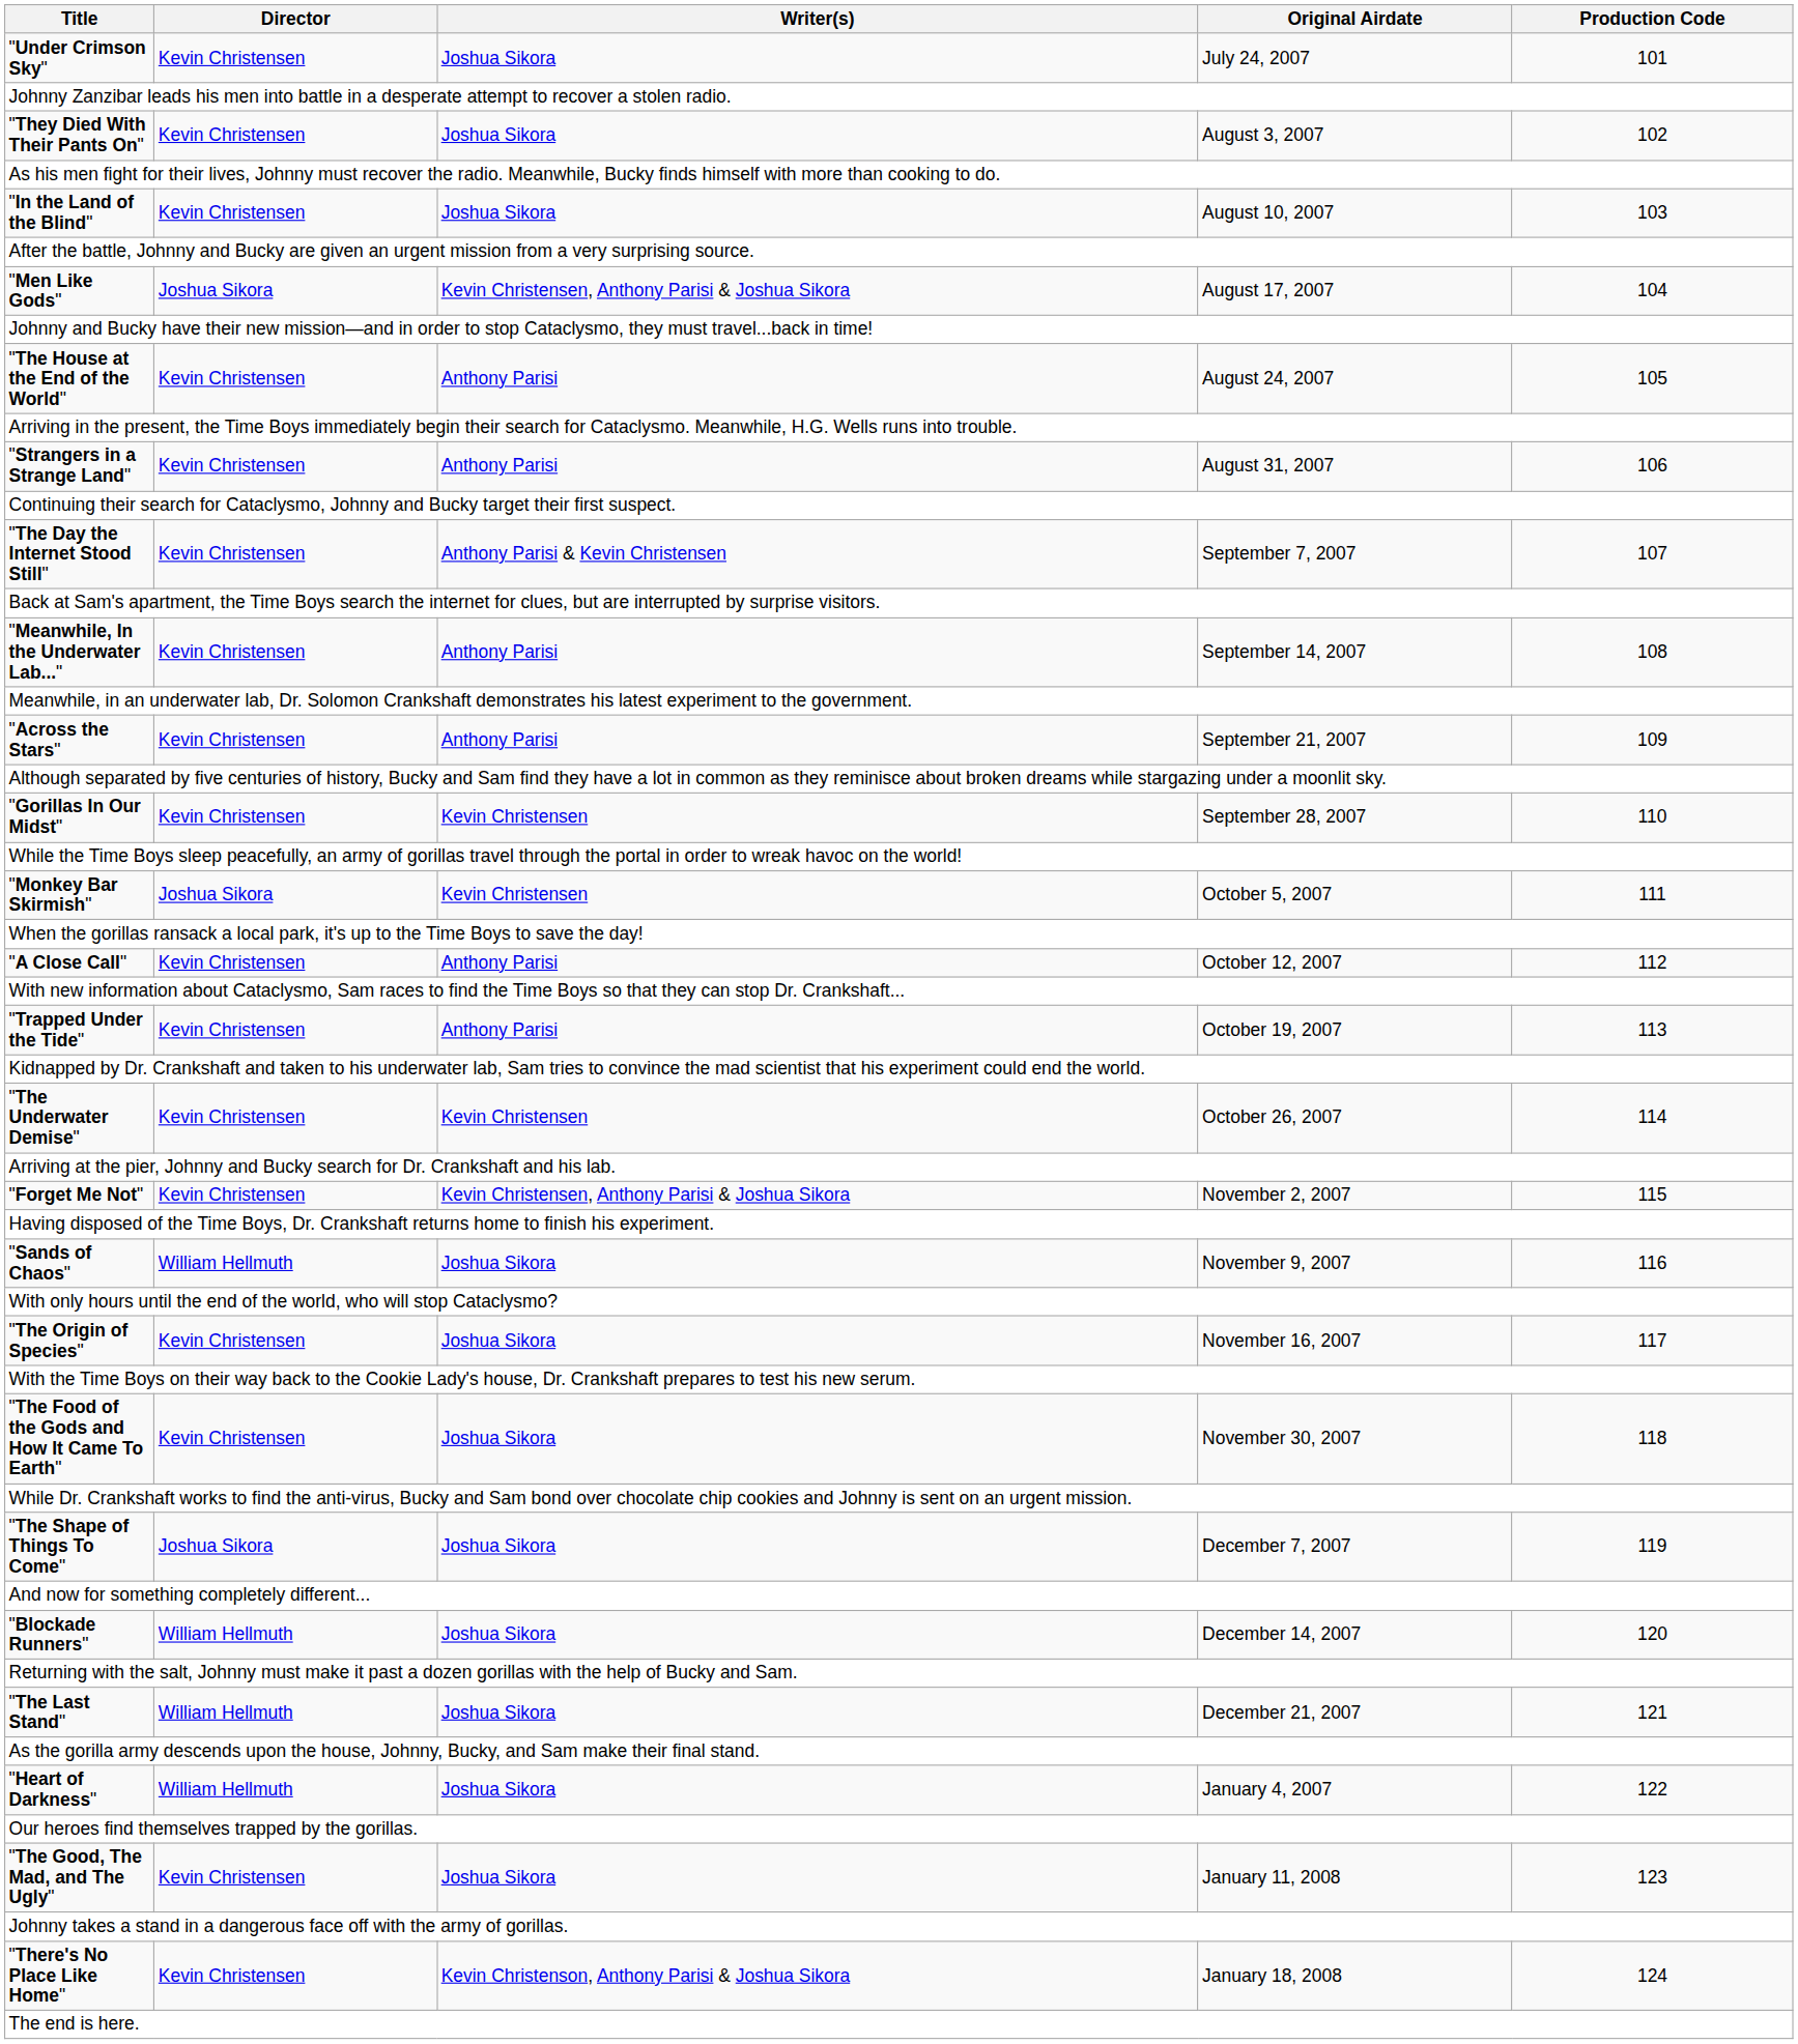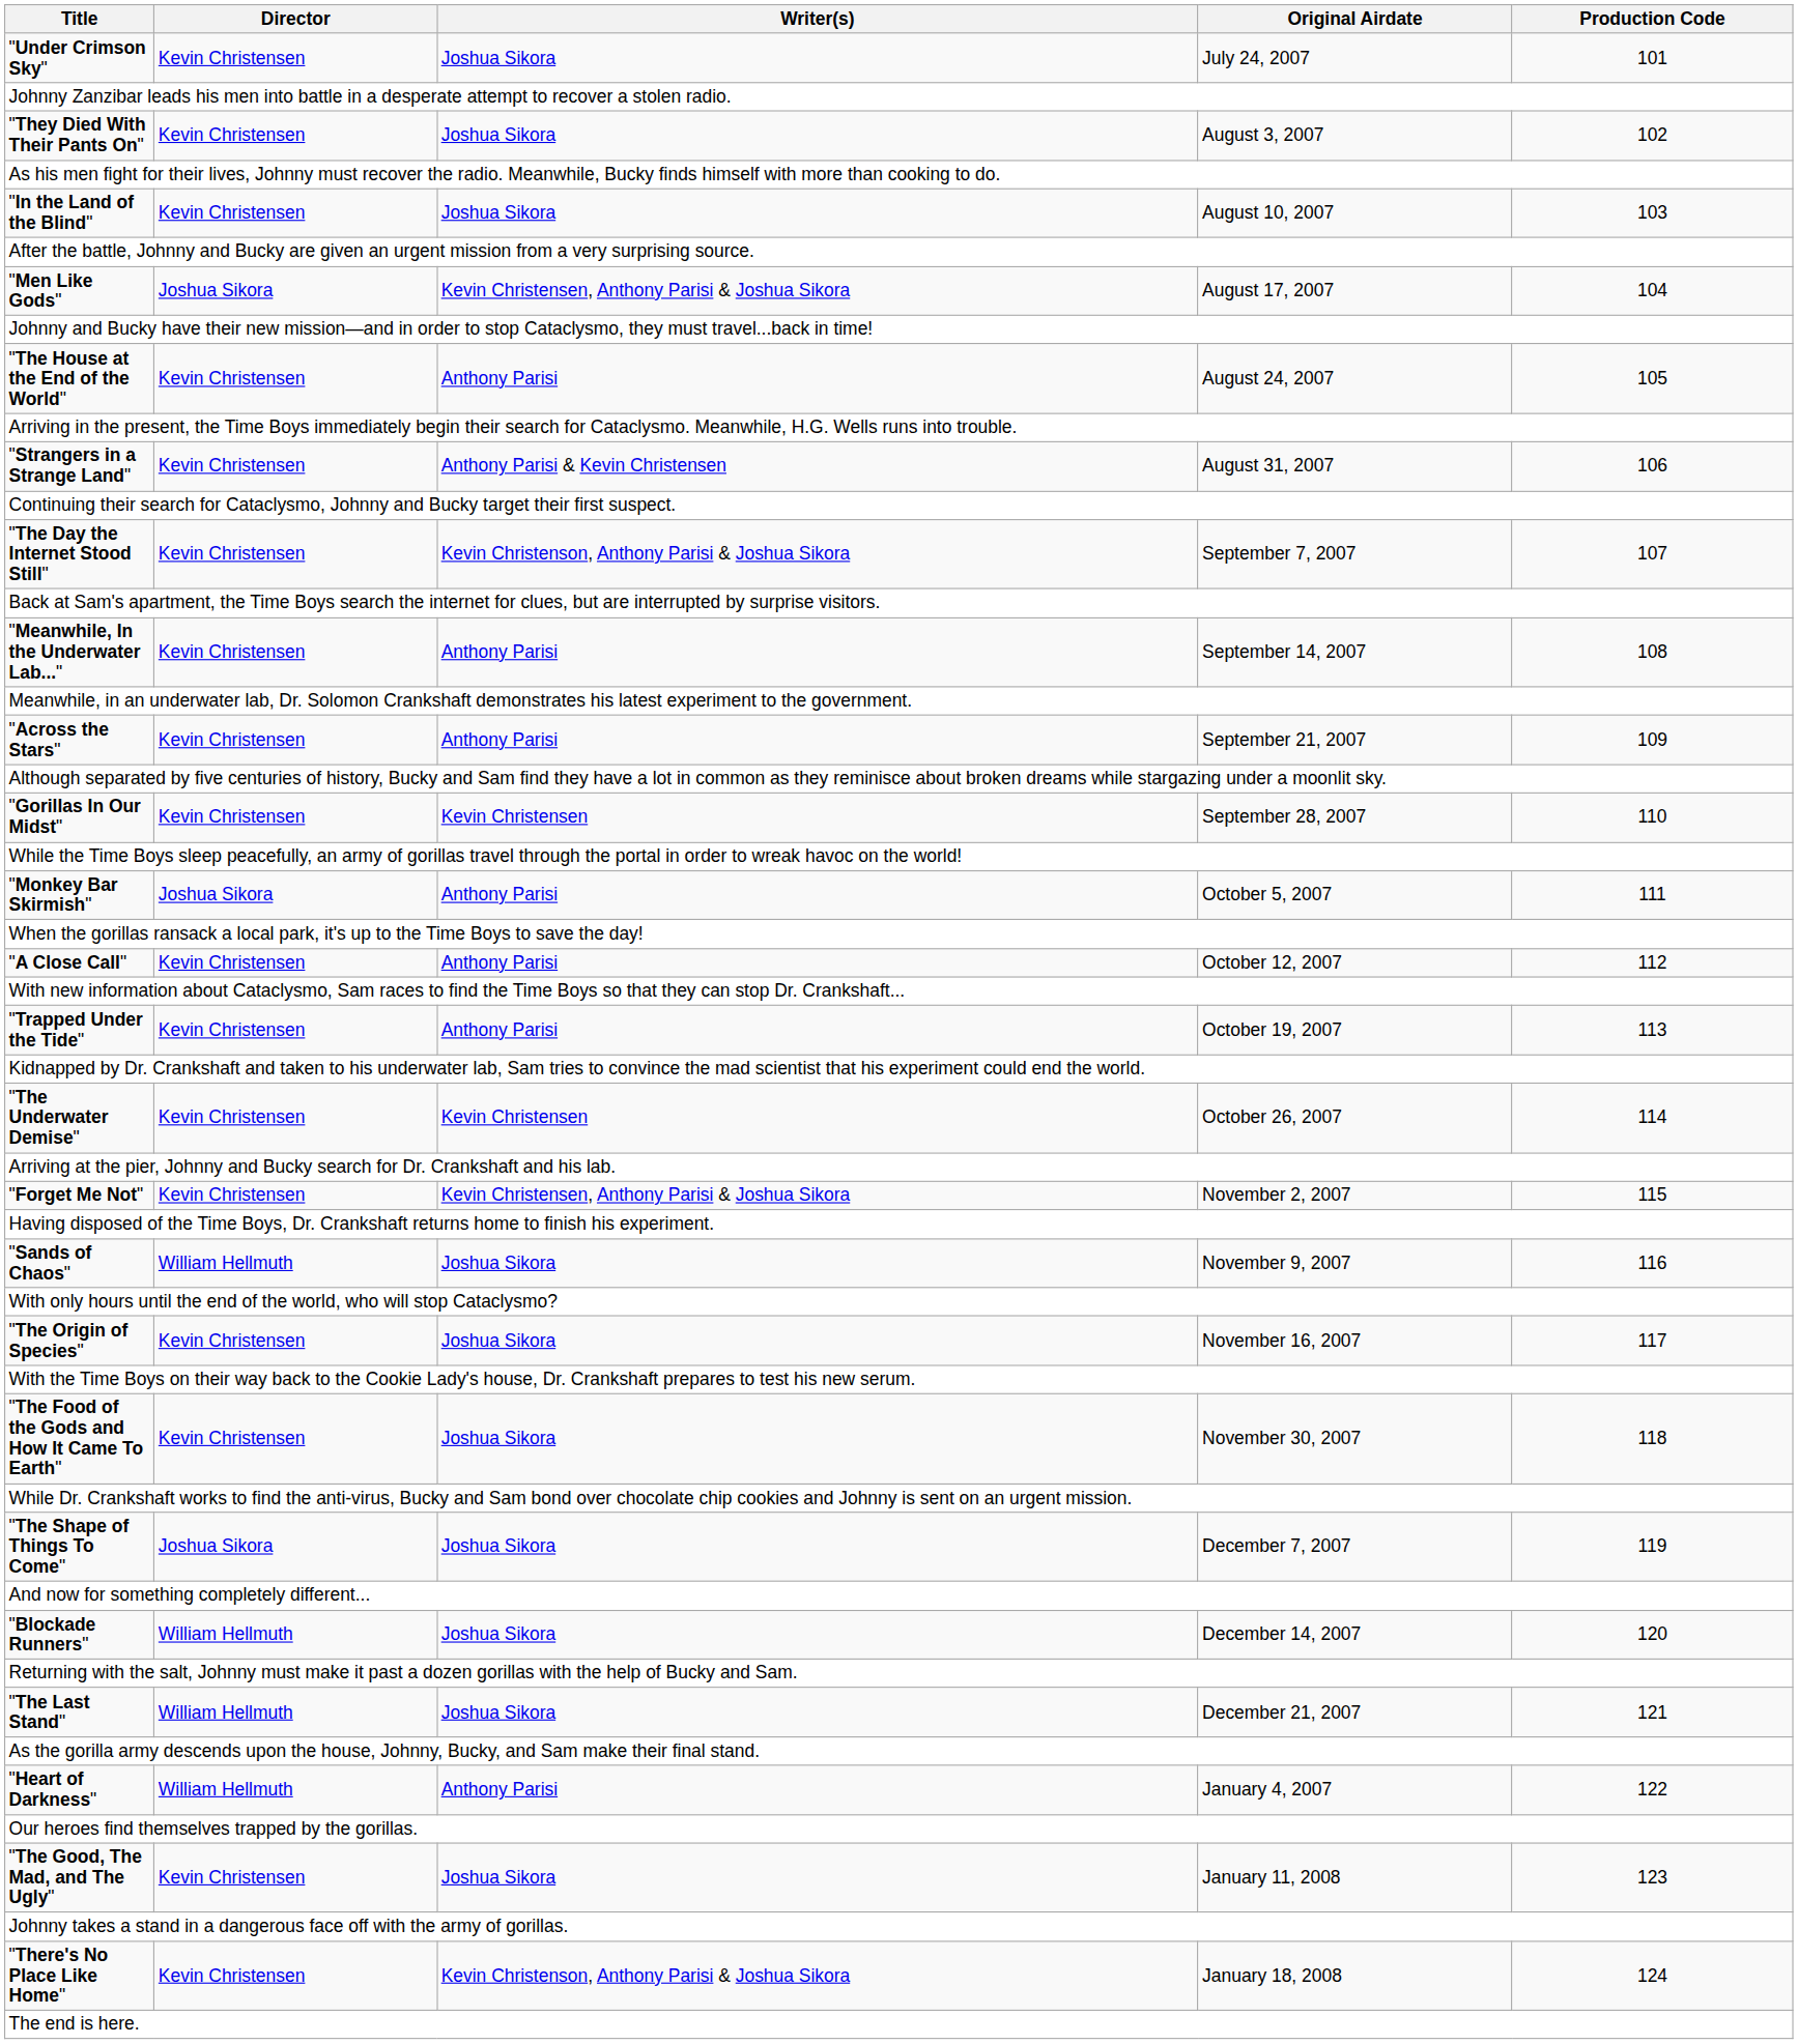 <table class="wikitable" width="100%">
 <tr>
 <th width="125">Title</th>
 <th align="center">Director</th>
 <th align="center">Writer(s)</th>
 <th align="center">Original Airdate</th>
 <th align="center">Production Code</th>
 </tr>
 <tr>
 <td>"<strong>Under Crimson Sky</strong>"</td>
 <td><a href='#'>Kevin Christensen</a></td>
 <td><a href='#'>Joshua Sikora</a></td>
 <td>July 24, 2007</td>
 <td align="center">101</td>
 </tr>
 <tr>
 <td colspan="6" bgcolor="FFFFFF">Johnny Zanzibar leads his men into battle in a desperate attempt to recover a stolen radio.</td>
 </tr>
 <tr>
 <td>"<strong>They Died With Their Pants On</strong>"</td>
 <td><a href='#'>Kevin Christensen</a></td>
 <td><a href='#'>Joshua Sikora</a></td>
 <td>August 3, 2007</td>
 <td align="center">102</td>
 </tr>
 <tr>
 <td colspan="6" bgcolor="FFFFFF">As his men fight for their lives, Johnny must recover the radio. Meanwhile, Bucky finds himself with more than cooking to do.</td>
 </tr>
 <tr>
 <td>"<strong>In the Land of the Blind</strong>"</td>
 <td><a href='#'>Kevin Christensen</a></td>
 <td><a href='#'>Joshua Sikora</a></td>
 <td>August 10, 2007</td>
 <td align="center">103</td>
 </tr>
 <tr>
 <td colspan="6" bgcolor="FFFFFF">After the battle, Johnny and Bucky are given an urgent mission from a very surprising source.</td>
 </tr>
 <tr>
 <td>"<strong>Men Like Gods</strong>"</td>
 <td><a href='#'>Joshua Sikora</a></td>
 <td><a href='#'>Kevin Christensen</a>, <a href='#'>Anthony Parisi</a> & <a href='#'>Joshua Sikora</a></td>
 <td>August 17, 2007</td>
 <td align="center">104</td>
 </tr>
 <tr>
 <td colspan="6" bgcolor="FFFFFF">Johnny and Bucky have their new mission—and in order to stop Cataclysmo, they must travel...back in time!</td>
 </tr>
 <tr>
 <td>"<strong>The House at the End of the World</strong>"</td>
 <td><a href='#'>Kevin Christensen</a></td>
 <td><a href='#'>Anthony Parisi</a></td>
 <td>August 24, 2007</td>
 <td align="center">105</td>
 </tr>
 <tr>
 <td colspan="6" bgcolor="FFFFFF">Arriving in the present, the Time Boys immediately begin their search for Cataclysmo. Meanwhile, H.G. Wells runs into trouble.</td>
 </tr>
 <tr>
 <td>"<strong>Strangers in a Strange Land</strong>"</td>
 <td><a href='#'>Kevin Christensen</a></td>
-<td><a href='#'>Anthony Parisi</a></td>
+<td><a href='#'>Anthony Parisi</a> & <a href='#'>Kevin Christensen</a></td>
 <td>August 31, 2007</td>
 <td align="center">106</td>
 </tr>
 <tr>
 <td colspan="6" bgcolor="FFFFFF">Continuing their search for Cataclysmo, Johnny and Bucky target their first suspect.</td>
 </tr>
 <tr>
 <td>"<strong>The Day the Internet Stood Still</strong>"</td>
 <td><a href='#'>Kevin Christensen</a></td>
-<td><a href='#'>Anthony Parisi</a> & <a href='#'>Kevin Christensen</a></td>
+<td><a href='#'>Kevin Christenson</a>, <a href='#'>Anthony Parisi</a> & <a href='#'>Joshua Sikora</a></td>
 <td>September 7, 2007</td>
 <td align="center">107</td>
 </tr>
 <tr>
 <td colspan="6" bgcolor="FFFFFF">Back at Sam's apartment, the Time Boys search the internet for clues, but are interrupted by surprise visitors.</td>
 </tr>
 <tr>
 <td>"<strong>Meanwhile, In the Underwater Lab...</strong>"</td>
 <td><a href='#'>Kevin Christensen</a></td>
 <td><a href='#'>Anthony Parisi</a></td>
 <td>September 14, 2007</td>
 <td align="center">108</td>
 </tr>
 <tr>
 <td colspan="6" bgcolor="FFFFFF">Meanwhile, in an underwater lab, Dr. Solomon Crankshaft demonstrates his latest experiment to the government.</td>
 </tr>
 <tr>
 <td>"<strong>Across the Stars</strong>"</td>
 <td><a href='#'>Kevin Christensen</a></td>
 <td><a href='#'>Anthony Parisi</a></td>
 <td>September 21, 2007</td>
 <td align="center">109</td>
 </tr>
 <tr>
 <td colspan="6" bgcolor="FFFFFF">Although separated by five centuries of history, Bucky and Sam find they have a lot in common as they reminisce about broken dreams while stargazing under a moonlit sky.</td>
 </tr>
 <tr>
 <td>"<strong>Gorillas In Our Midst</strong>"</td>
 <td><a href='#'>Kevin Christensen</a></td>
 <td><a href='#'>Kevin Christensen</a></td>
 <td>September 28, 2007</td>
 <td align="center">110</td>
 </tr>
 <tr>
 <td colspan="6" bgcolor="FFFFFF">While the Time Boys sleep peacefully, an army of gorillas travel through the portal in order to wreak havoc on the world!</td>
 </tr>
 <tr>
 <td>"<strong>Monkey Bar Skirmish</strong>"</td>
 <td><a href='#'>Joshua Sikora</a></td>
-<td><a href='#'>Kevin Christensen</a></td>
+<td><a href='#'>Anthony Parisi</a></td>
 <td>October 5, 2007</td>
 <td align="center">111</td>
 </tr>
 <tr>
 <td colspan="6" bgcolor="FFFFFF">When the gorillas ransack a local park, it's up to the Time Boys to save the day!</td>
 </tr>
 <tr>
 <td>"<strong>A Close Call</strong>"</td>
 <td><a href='#'>Kevin Christensen</a></td>
 <td><a href='#'>Anthony Parisi</a></td>
 <td>October 12, 2007</td>
 <td align="center">112</td>
 </tr>
 <tr>
 <td colspan="6" bgcolor="FFFFFF">With new information about Cataclysmo, Sam races to find the Time Boys so that they can stop Dr. Crankshaft...</td>
 </tr>
 <tr>
 <td>"<strong>Trapped Under the Tide</strong>"</td>
 <td><a href='#'>Kevin Christensen</a></td>
 <td><a href='#'>Anthony Parisi</a></td>
 <td>October 19, 2007</td>
 <td align="center">113</td>
 </tr>
 <tr>
 <td colspan="6" bgcolor="FFFFFF">Kidnapped by Dr. Crankshaft and taken to his underwater lab, Sam tries to convince the mad scientist that his experiment could end the world.</td>
 </tr>
 <tr>
 <td>"<strong>The Underwater Demise</strong>"</td>
 <td><a href='#'>Kevin Christensen</a></td>
 <td><a href='#'>Kevin Christensen</a></td>
 <td>October 26, 2007</td>
 <td align="center">114</td>
 </tr>
 <tr>
 <td colspan="6" bgcolor="FFFFFF">Arriving at the pier, Johnny and Bucky search for Dr. Crankshaft and his lab.</td>
 </tr>
 <tr>
 <td>"<strong>Forget Me Not</strong>"</td>
 <td><a href='#'>Kevin Christensen</a></td>
 <td><a href='#'>Kevin Christensen</a>, <a href='#'>Anthony Parisi</a> & <a href='#'>Joshua Sikora</a></td>
 <td>November 2, 2007</td>
 <td align="center">115</td>
 </tr>
 <tr>
 <td colspan="6" bgcolor="FFFFFF">Having disposed of the Time Boys, Dr. Crankshaft returns home to finish his experiment.</td>
 </tr>
 <tr>
 <td>"<strong>Sands of Chaos</strong>"</td>
 <td><a href='#'>William Hellmuth</a></td>
 <td><a href='#'>Joshua Sikora</a></td>
 <td>November 9, 2007</td>
 <td align="center">116</td>
 </tr>
 <tr>
 <td colspan="6" bgcolor="FFFFFF">With only hours until the end of the world, who will stop Cataclysmo?</td>
 </tr>
 <tr>
 <td>"<strong>The Origin of Species</strong>"</td>
 <td><a href='#'>Kevin Christensen</a></td>
 <td><a href='#'>Joshua Sikora</a></td>
 <td>November 16, 2007</td>
 <td align="center">117</td>
 </tr>
 <tr>
 <td colspan="6" bgcolor="FFFFFF">With the Time Boys on their way back to the Cookie Lady's house, Dr. Crankshaft prepares to test his new serum.</td>
 </tr>
 <tr>
 <td>"<strong>The Food of the Gods and How It Came To Earth</strong>"</td>
 <td><a href='#'>Kevin Christensen</a></td>
 <td><a href='#'>Joshua Sikora</a></td>
 <td>November 30, 2007</td>
 <td align="center">118</td>
 </tr>
 <tr>
 <td colspan="6" bgcolor="FFFFFF">While Dr. Crankshaft works to find the anti-virus, Bucky and Sam bond over chocolate chip cookies and Johnny is sent on an urgent mission.</td>
 </tr>
 <tr>
 <td>"<strong>The Shape of Things To Come</strong>"</td>
 <td><a href='#'>Joshua Sikora</a></td>
 <td><a href='#'>Joshua Sikora</a></td>
 <td>December 7, 2007</td>
 <td align="center">119</td>
 </tr>
 <tr>
 <td colspan="6" bgcolor="FFFFFF">And now for something completely different...</td>
 </tr>
 <tr>
 <td>"<strong>Blockade Runners</strong>"</td>
 <td><a href='#'>William Hellmuth</a></td>
 <td><a href='#'>Joshua Sikora</a></td>
 <td>December 14, 2007</td>
 <td align="center">120</td>
 </tr>
 <tr>
 <td colspan="6" bgcolor="FFFFFF">Returning with the salt, Johnny must make it past a dozen gorillas with the help of Bucky and Sam.</td>
 </tr>
 <tr>
 <td>"<strong>The Last Stand</strong>"</td>
 <td><a href='#'>William Hellmuth</a></td>
 <td><a href='#'>Joshua Sikora</a></td>
 <td>December 21, 2007</td>
 <td align="center">121</td>
 </tr>
 <tr>
 <td colspan="6" bgcolor="FFFFFF">As the gorilla army descends upon the house, Johnny, Bucky, and Sam make their final stand.</td>
 </tr>
 <tr>
 <td>"<strong>Heart of Darkness</strong>"</td>
 <td><a href='#'>William Hellmuth</a></td>
-<td><a href='#'>Joshua Sikora</a></td>
+<td><a href='#'>Anthony Parisi</a></td>
 <td>January 4, 2007</td>
 <td align="center">122</td>
 </tr>
 <tr>
 <td colspan="6" bgcolor="FFFFFF">Our heroes find themselves trapped by the gorillas.</td>
 </tr>
 <tr>
 <td>"<strong>The Good, The Mad, and The Ugly</strong>"</td>
 <td><a href='#'>Kevin Christensen</a></td>
 <td><a href='#'>Joshua Sikora</a></td>
 <td>January 11, 2008</td>
 <td align="center">123</td>
 </tr>
 <tr>
 <td colspan="6" bgcolor="FFFFFF">Johnny takes a stand in a dangerous face off with the army of gorillas.</td>
 </tr>
 <tr>
 <td>"<strong>There's No Place Like Home</strong>"</td>
 <td><a href='#'>Kevin Christensen</a></td>
 <td><a href='#'>Kevin Christenson</a>, <a href='#'>Anthony Parisi</a> & <a href='#'>Joshua Sikora</a></td>
 <td>January 18, 2008</td>
 <td align="center">124</td>
 </tr>
 <tr>
 <td colspan="6" bgcolor="FFFFFF">The end is here.</td>
 </tr>
 </table>
